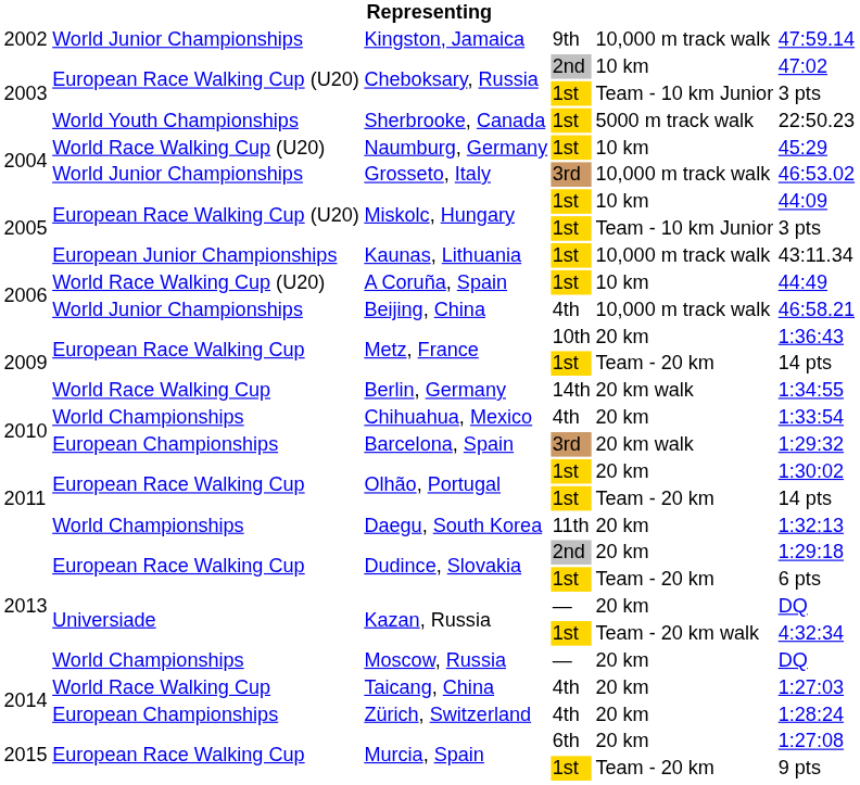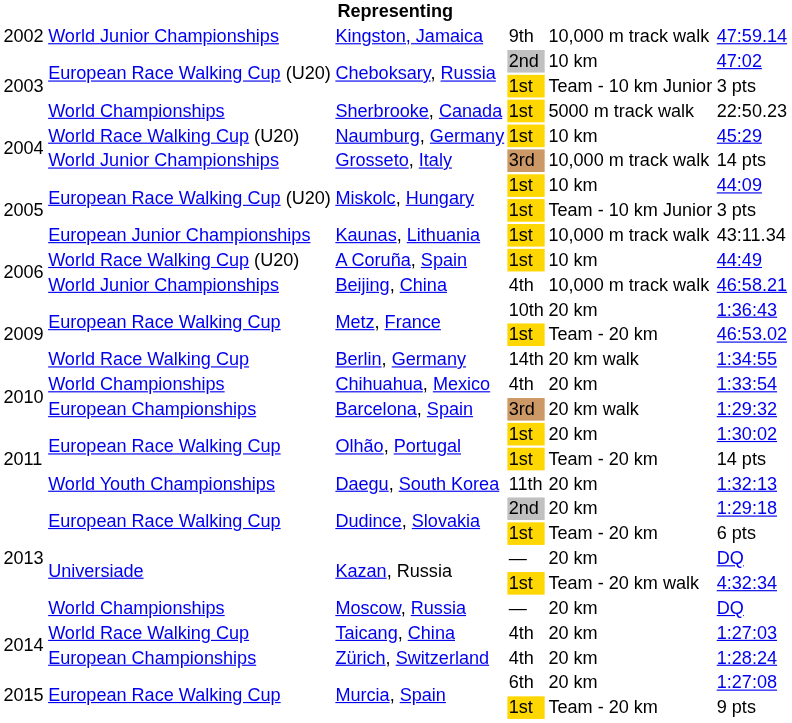 <table>
 <tr>
 <th colspan=6>Representing </th>
 </tr>
 <tr>
 <td>2002</td>
 <td><a href='#'>World Junior Championships</a></td>
 <td><a href='#'>Kingston, Jamaica</a></td>
 <td>9th</td>
 <td>10,000 m track walk</td>
 <td><a href='#'>47:59.14</a></td>
 </tr>
 <tr>
 <td rowspan=3>2003</td>
 <td rowspan=2><a href='#'>European Race Walking Cup</a> (U20)</td>
 <td rowspan=2><a href='#'>Cheboksary</a>, <a href='#'>Russia</a></td>
 <td bgcolor=silver>2nd</td>
 <td>10 km</td>
 <td><a href='#'>47:02</a></td>
 </tr>
 <tr>
 <td bgcolor=gold>1st</td>
 <td>Team - 10 km Junior</td>
 <td>3 pts</td>
 </tr>
 <tr>
-<td><a href='#'>World Youth Championships</a></td>
+<td><a href='#'>World Championships</a></td>
 <td><a href='#'>Sherbrooke</a>, <a href='#'>Canada</a></td>
 <td bgcolor=gold>1st</td>
 <td>5000 m track walk</td>
 <td>22:50.23</td>
 </tr>
 <tr>
 <td rowspan=2>2004</td>
 <td><a href='#'>World Race Walking Cup</a> (U20)</td>
 <td><a href='#'>Naumburg</a>, <a href='#'>Germany</a></td>
 <td bgcolor=gold>1st</td>
 <td>10 km</td>
 <td><a href='#'>45:29</a></td>
 </tr>
 <tr>
 <td><a href='#'>World Junior Championships</a></td>
 <td><a href='#'>Grosseto</a>, <a href='#'>Italy</a></td>
 <td bgcolor=CC9966>3rd</td>
 <td>10,000 m track walk</td>
-<td><a href='#'>46:53.02</a></td>
+<td>14 pts</td>
 </tr>
 <tr>
 <td rowspan=3>2005</td>
 <td rowspan=2><a href='#'>European Race Walking Cup</a> (U20)</td>
 <td rowspan=2><a href='#'>Miskolc</a>, <a href='#'>Hungary</a></td>
 <td bgcolor=gold>1st</td>
 <td>10 km</td>
 <td><a href='#'>44:09</a></td>
 </tr>
 <tr>
 <td bgcolor=gold>1st</td>
 <td>Team - 10 km Junior</td>
 <td>3 pts</td>
 </tr>
 <tr>
 <td><a href='#'>European Junior Championships</a></td>
 <td><a href='#'>Kaunas</a>, <a href='#'>Lithuania</a></td>
 <td bgcolor=gold>1st</td>
 <td>10,000 m track walk</td>
 <td>43:11.34</td>
 </tr>
 <tr>
 <td rowspan=2>2006</td>
 <td><a href='#'>World Race Walking Cup</a> (U20)</td>
 <td><a href='#'>A Coruña</a>, <a href='#'>Spain</a></td>
 <td bgcolor=gold>1st</td>
 <td>10 km</td>
 <td><a href='#'>44:49</a></td>
 </tr>
 <tr>
 <td><a href='#'>World Junior Championships</a></td>
 <td><a href='#'>Beijing</a>, <a href='#'>China</a></td>
 <td>4th</td>
 <td>10,000 m track walk</td>
 <td><a href='#'>46:58.21</a></td>
 </tr>
 <tr>
 <td rowspan=3>2009</td>
 <td rowspan=2><a href='#'>European Race Walking Cup</a></td>
 <td rowspan=2><a href='#'>Metz</a>, <a href='#'>France</a></td>
 <td>10th</td>
 <td>20 km</td>
 <td><a href='#'>1:36:43</a></td>
 </tr>
 <tr>
 <td bgcolor=gold>1st</td>
 <td>Team - 20 km</td>
-<td>14 pts</td>
+<td><a href='#'>46:53.02</a></td>
 </tr>
 <tr>
 <td><a href='#'>World Race Walking Cup</a></td>
 <td><a href='#'>Berlin</a>, <a href='#'>Germany</a></td>
 <td>14th</td>
 <td>20 km walk</td>
 <td><a href='#'>1:34:55</a></td>
 </tr>
 <tr>
 <td rowspan=2>2010</td>
 <td><a href='#'>World Championships</a></td>
 <td><a href='#'>Chihuahua</a>, <a href='#'>Mexico</a></td>
 <td>4th</td>
 <td>20 km</td>
 <td><a href='#'>1:33:54</a></td>
 </tr>
 <tr>
 <td><a href='#'>European Championships</a></td>
 <td><a href='#'>Barcelona</a>, <a href='#'>Spain</a></td>
 <td bgcolor=CC9966>3rd</td>
 <td>20 km walk</td>
 <td><a href='#'>1:29:32</a></td>
 </tr>
 <tr>
 <td rowspan=3>2011</td>
 <td rowspan=2><a href='#'>European Race Walking Cup</a></td>
 <td rowspan=2><a href='#'>Olhão</a>, <a href='#'>Portugal</a></td>
 <td bgcolor=gold>1st</td>
 <td>20 km</td>
 <td><a href='#'>1:30:02</a></td>
 </tr>
 <tr>
 <td bgcolor=gold>1st</td>
 <td>Team - 20 km</td>
 <td>14 pts</td>
 </tr>
 <tr>
-<td><a href='#'>World Championships</a></td>
+<td><a href='#'>World Youth Championships</a></td>
 <td><a href='#'>Daegu</a>, <a href='#'>South Korea</a></td>
 <td>11th</td>
 <td>20 km</td>
 <td><a href='#'>1:32:13</a></td>
 </tr>
 <tr>
 <td rowspan=5>2013</td>
 <td rowspan=2><a href='#'>European Race Walking Cup</a></td>
 <td rowspan=2><a href='#'>Dudince</a>, <a href='#'>Slovakia</a></td>
 <td bgcolor=silver>2nd</td>
 <td>20 km</td>
 <td><a href='#'>1:29:18</a></td>
 </tr>
 <tr>
 <td bgcolor=gold>1st</td>
 <td>Team - 20 km</td>
 <td>6 pts</td>
 </tr>
 <tr>
 <td rowspan=2><a href='#'>Universiade</a></td>
 <td rowspan=2><a href='#'>Kazan</a>, Russia</td>
 <td>—</td>
 <td>20 km</td>
 <td><a href='#'>DQ</a></td>
 </tr>
 <tr>
 <td bgcolor=gold>1st</td>
 <td>Team - 20 km walk</td>
 <td><a href='#'>4:32:34</a></td>
 </tr>
 <tr>
 <td><a href='#'>World Championships</a></td>
 <td><a href='#'>Moscow</a>, <a href='#'>Russia</a></td>
 <td>—</td>
 <td>20 km</td>
 <td><a href='#'>DQ</a></td>
 </tr>
 <tr>
 <td rowspan=2>2014</td>
 <td><a href='#'>World Race Walking Cup</a></td>
 <td><a href='#'>Taicang</a>, <a href='#'>China</a></td>
 <td>4th</td>
 <td>20 km</td>
 <td><a href='#'>1:27:03</a></td>
 </tr>
 <tr>
 <td><a href='#'>European Championships</a></td>
 <td><a href='#'>Zürich</a>, <a href='#'>Switzerland</a></td>
 <td>4th</td>
 <td>20 km</td>
 <td><a href='#'>1:28:24</a></td>
 </tr>
 <tr>
 <td rowspan=2>2015</td>
 <td rowspan=2><a href='#'>European Race Walking Cup</a></td>
 <td rowspan=2><a href='#'>Murcia</a>, <a href='#'>Spain</a></td>
 <td>6th</td>
 <td>20 km</td>
 <td><a href='#'>1:27:08</a></td>
 </tr>
 <tr>
 <td bgcolor=gold>1st</td>
 <td>Team - 20 km</td>
 <td>9 pts</td>
 </tr>
 </table>
